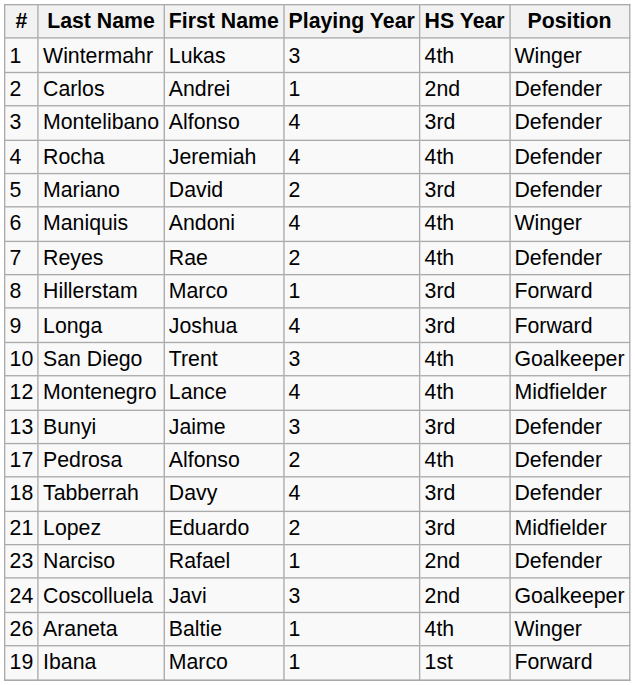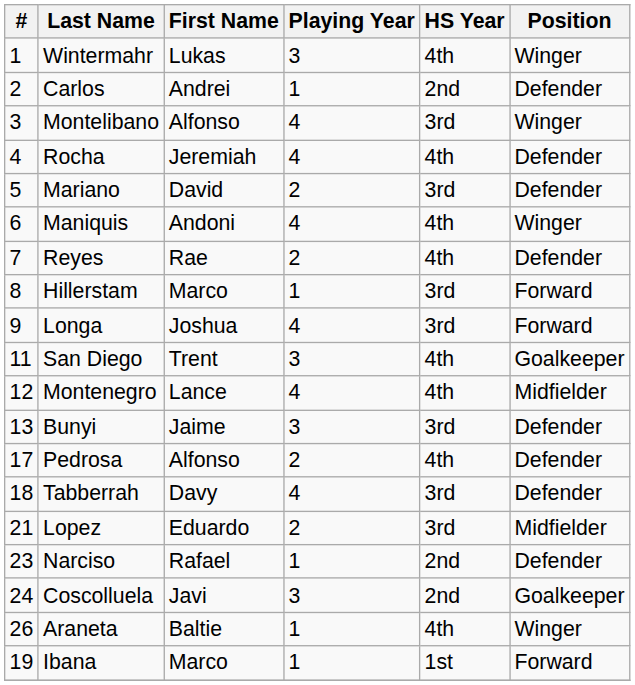 <table class="wikitable sortable">
 <tr>
 <th>#</th>
 <th>Last Name</th>
 <th>First Name</th>
 <th>Playing Year</th>
 <th>HS Year</th>
 <th>Position</th>
 </tr>
 <tr>
 <td>1</td>
 <td>Wintermahr</td>
 <td>Lukas</td>
 <td>3</td>
 <td>4th</td>
 <td>Winger</td>
 </tr>
 <tr>
 <td>2</td>
 <td>Carlos</td>
 <td>Andrei</td>
 <td>1</td>
 <td>2nd</td>
 <td>Defender</td>
 </tr>
 <tr>
 <td>3</td>
 <td>Montelibano</td>
 <td>Alfonso</td>
 <td>4</td>
 <td>3rd</td>
-<td>Defender</td>
+<td>Winger</td>
 </tr>
 <tr>
 <td>4</td>
 <td>Rocha</td>
 <td>Jeremiah</td>
 <td>4</td>
 <td>4th</td>
 <td>Defender</td>
 </tr>
 <tr>
 <td>5</td>
 <td>Mariano</td>
 <td>David</td>
 <td>2</td>
 <td>3rd</td>
 <td>Defender</td>
 </tr>
 <tr>
 <td>6</td>
 <td>Maniquis</td>
 <td>Andoni</td>
 <td>4</td>
 <td>4th</td>
 <td>Winger</td>
 </tr>
 <tr>
 <td>7</td>
 <td>Reyes</td>
 <td>Rae</td>
 <td>2</td>
 <td>4th</td>
 <td>Defender</td>
 </tr>
 <tr>
 <td>8</td>
 <td>Hillerstam</td>
 <td>Marco</td>
 <td>1</td>
 <td>3rd</td>
 <td>Forward</td>
 </tr>
 <tr>
 <td>9</td>
 <td>Longa</td>
 <td>Joshua</td>
 <td>4</td>
 <td>3rd</td>
 <td>Forward</td>
 </tr>
 <tr>
-<td>10</td>
+<td>11</td>
 <td>San Diego</td>
 <td>Trent</td>
 <td>3</td>
 <td>4th</td>
 <td>Goalkeeper</td>
 </tr>
 <tr>
 <td>12</td>
 <td>Montenegro</td>
 <td>Lance</td>
 <td>4</td>
 <td>4th</td>
 <td>Midfielder</td>
 </tr>
 <tr>
 <td>13</td>
 <td>Bunyi</td>
 <td>Jaime</td>
 <td>3</td>
 <td>3rd</td>
 <td>Defender</td>
 </tr>
 <tr>
 <td>17</td>
 <td>Pedrosa</td>
 <td>Alfonso</td>
 <td>2</td>
 <td>4th</td>
 <td>Defender</td>
 </tr>
 <tr>
 <td>18</td>
 <td>Tabberrah</td>
 <td>Davy</td>
 <td>4</td>
 <td>3rd</td>
 <td>Defender</td>
 </tr>
 <tr>
 <td>21</td>
 <td>Lopez</td>
 <td>Eduardo</td>
 <td>2</td>
 <td>3rd</td>
 <td>Midfielder</td>
 </tr>
 <tr>
 <td>23</td>
 <td>Narciso</td>
 <td>Rafael</td>
 <td>1</td>
 <td>2nd</td>
 <td>Defender</td>
 </tr>
 <tr>
 <td>24</td>
 <td>Coscolluela</td>
 <td>Javi</td>
 <td>3</td>
 <td>2nd</td>
 <td>Goalkeeper</td>
 </tr>
 <tr>
 <td>26</td>
 <td>Araneta</td>
 <td>Baltie</td>
 <td>1</td>
 <td>4th</td>
 <td>Winger</td>
 </tr>
 <tr>
 <td>19</td>
 <td>Ibana</td>
 <td>Marco</td>
 <td>1</td>
 <td>1st</td>
 <td>Forward</td>
 </tr>
 <tr>
 </tr>
 </table>
